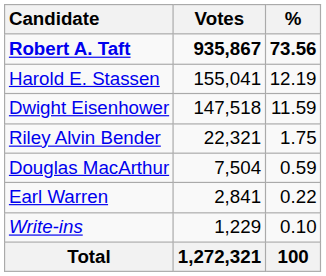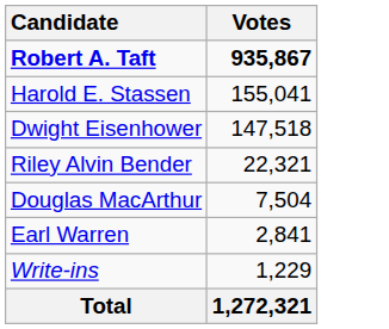 <table class="wikitable sortable plainrowheaders" style="text-align:right">
 <tr>
 <th style="text-align:left;">Candidate</th>
 <th>Votes</th>
-<th>%</th>
 </tr>
 <tr>
 <td style="text-align:left;"><strong><a href='#'>Robert A. Taft</a></strong></td>
 <td><strong>935,867</strong></td>
-<td><strong>73.56</strong></td>
 </tr>
 <tr>
 <td style="text-align:left;"><a href='#'>Harold E. Stassen</a></td>
 <td>155,041</td>
-<td>12.19</td>
 </tr>
 <tr>
 <td style="text-align:left;"><a href='#'>Dwight Eisenhower</a></td>
 <td>147,518</td>
-<td>11.59</td>
 </tr>
 <tr>
 <td style="text-align:left;"><a href='#'>Riley Alvin Bender</a></td>
 <td>22,321</td>
-<td>1.75</td>
 </tr>
 <tr>
 <td style="text-align:left;"><a href='#'>Douglas MacArthur</a></td>
 <td>7,504</td>
-<td>0.59</td>
 </tr>
 <tr>
 <td style="text-align:left;"><a href='#'>Earl Warren</a></td>
 <td>2,841</td>
-<td>0.22</td>
 </tr>
 <tr>
 <td style="text-align:left;"><em><a href='#'>Write-ins</a></em></td>
 <td>1,229</td>
-<td>0.10</td>
 </tr>
 <tr class="sortbottom">
 <th>Total</th>
 <th>1,272,321</th>
-<th>100</th>
 </tr>
 </table>
